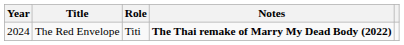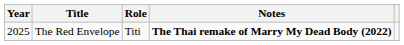 <table class="wikitable">
 <tr>
 <th>Year</th>
 <th>Title</th>
 <th>Role</th>
 <th>Notes</th>
 <th></th>
 </tr>
 <tr>
-<td>2024</td>
+<td>2025</td>
 <td>The Red Envelope</td>
 <td>Titi</td>
 <td><strong>The Thai remake of Marry My Dead Body (2022)</strong></td>
 <td></td>
 </tr>
 </table>
